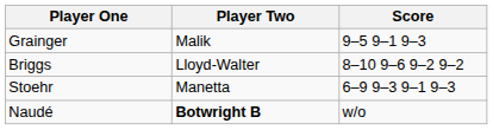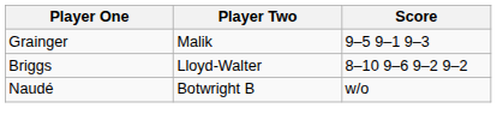 <table class="wikitable">
 <tr>
 <th width=170>Player One</th>
 <th width=170>Player Two</th>
 <th width=150>Score</th>
 </tr>
 <tr>
 <td> Grainger</td>
 <td> Malik</td>
 <td>9–5 9–1 9–3</td>
 </tr>
 <tr>
 <td> Briggs</td>
 <td> Lloyd-Walter</td>
 <td>8–10 9–6 9–2 9–2</td>
 </tr>
 <tr>
-<td> Stoehr</td>
-<td> Manetta</td>
-<td>6–9 9–3 9–1 9–3</td>
-</tr>
-<tr>
 <td> Naudé</td>
-<td><strong> Botwright B</strong></td>
+<td> Botwright B</td>
 <td>w/o</td>
 </tr>
 </table>
